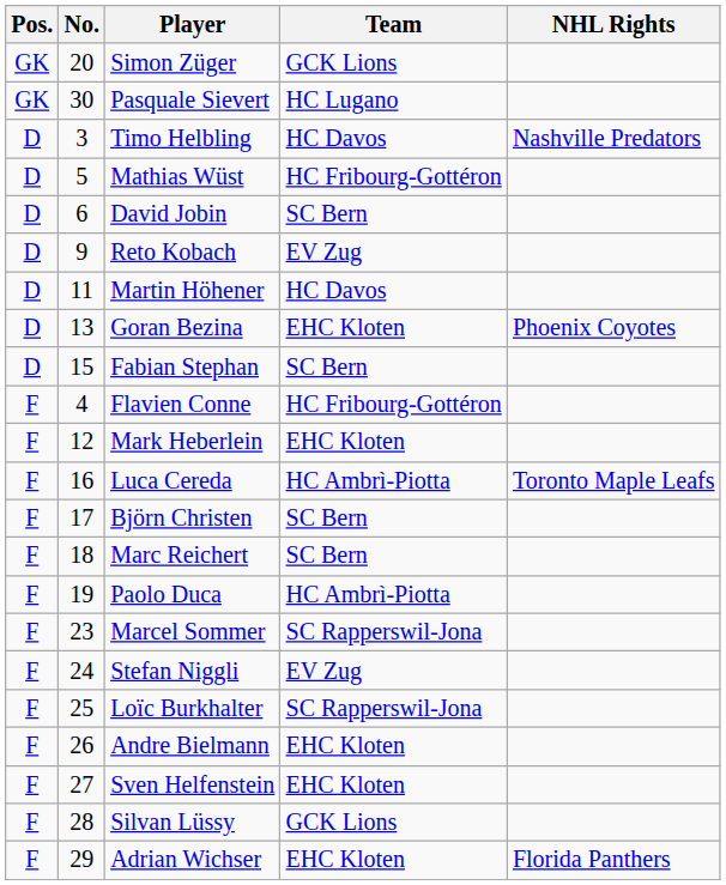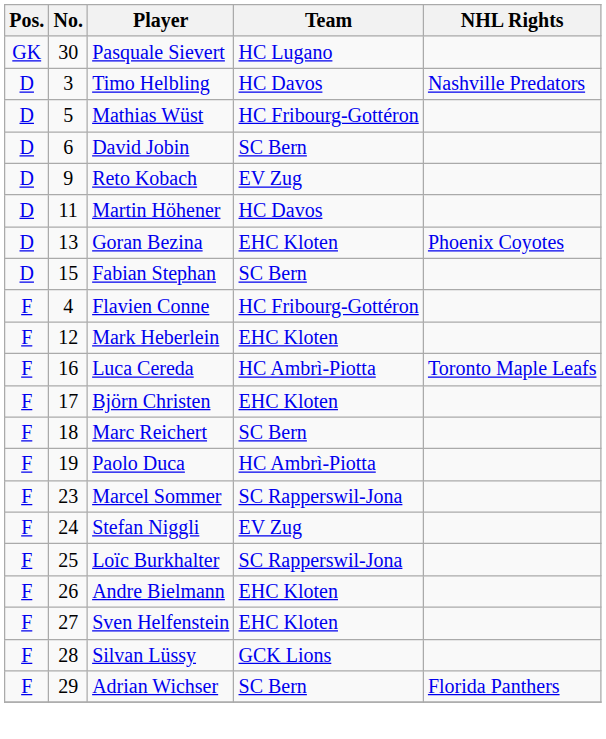 <table class="wikitable sortable">
 <tr>
 <th>Pos.</th>
 <th>No.</th>
 <th>Player</th>
 <th>Team</th>
 <th>NHL Rights</th>
-</tr>
-<tr>
-<td style="text-align:center;"><a href='#'>GK</a></td>
-<td style="text-align:center;">20</td>
-<td><a href='#'>Simon Züger</a></td>
-<td> <a href='#'>GCK Lions</a></td>
-<td></td>
 </tr>
 <tr>
 <td style="text-align:center;"><a href='#'>GK</a></td>
 <td style="text-align:center;">30</td>
 <td><a href='#'>Pasquale Sievert</a></td>
 <td> <a href='#'>HC Lugano</a></td>
 <td></td>
 </tr>
 <tr>
 <td style="text-align:center;"><a href='#'>D</a></td>
 <td style="text-align:center;">3</td>
 <td><a href='#'>Timo Helbling</a></td>
 <td> <a href='#'>HC Davos</a></td>
 <td><a href='#'>Nashville Predators</a></td>
 </tr>
 <tr>
 <td style="text-align:center;"><a href='#'>D</a></td>
 <td style="text-align:center;">5</td>
 <td><a href='#'>Mathias Wüst</a></td>
 <td> <a href='#'>HC Fribourg-Gottéron</a></td>
 <td></td>
 </tr>
 <tr>
 <td style="text-align:center;"><a href='#'>D</a></td>
 <td style="text-align:center;">6</td>
 <td><a href='#'>David Jobin</a></td>
 <td> <a href='#'>SC Bern</a></td>
 <td></td>
 </tr>
 <tr>
 <td style="text-align:center;"><a href='#'>D</a></td>
 <td style="text-align:center;">9</td>
 <td><a href='#'>Reto Kobach</a></td>
 <td> <a href='#'>EV Zug</a></td>
 <td></td>
 </tr>
 <tr>
 <td style="text-align:center;"><a href='#'>D</a></td>
 <td style="text-align:center;">11</td>
 <td><a href='#'>Martin Höhener</a></td>
 <td> <a href='#'>HC Davos</a></td>
 <td></td>
 </tr>
 <tr>
 <td style="text-align:center;"><a href='#'>D</a></td>
 <td style="text-align:center;">13</td>
 <td><a href='#'>Goran Bezina</a></td>
 <td> <a href='#'>EHC Kloten</a></td>
 <td><a href='#'>Phoenix Coyotes</a></td>
 </tr>
 <tr>
 <td style="text-align:center;"><a href='#'>D</a></td>
 <td style="text-align:center;">15</td>
 <td><a href='#'>Fabian Stephan</a></td>
 <td> <a href='#'>SC Bern</a></td>
 <td></td>
 </tr>
 <tr>
 <td style="text-align:center;"><a href='#'>F</a></td>
 <td style="text-align:center;">4</td>
 <td><a href='#'>Flavien Conne</a></td>
 <td> <a href='#'>HC Fribourg-Gottéron</a></td>
 <td></td>
 </tr>
 <tr>
 <td style="text-align:center;"><a href='#'>F</a></td>
 <td style="text-align:center;">12</td>
 <td><a href='#'>Mark Heberlein</a></td>
 <td> <a href='#'>EHC Kloten</a></td>
 <td></td>
 </tr>
 <tr>
 <td style="text-align:center;"><a href='#'>F</a></td>
 <td style="text-align:center;">16</td>
 <td><a href='#'>Luca Cereda</a></td>
 <td> <a href='#'>HC Ambrì-Piotta</a></td>
 <td><a href='#'>Toronto Maple Leafs</a></td>
 </tr>
 <tr>
 <td style="text-align:center;"><a href='#'>F</a></td>
 <td style="text-align:center;">17</td>
 <td><a href='#'>Björn Christen</a></td>
-<td> <a href='#'>SC Bern</a></td>
+<td> <a href='#'>EHC Kloten</a></td>
 <td></td>
 </tr>
 <tr>
 <td style="text-align:center;"><a href='#'>F</a></td>
 <td style="text-align:center;">18</td>
 <td><a href='#'>Marc Reichert</a></td>
 <td> <a href='#'>SC Bern</a></td>
 <td></td>
 </tr>
 <tr>
 <td style="text-align:center;"><a href='#'>F</a></td>
 <td style="text-align:center;">19</td>
 <td><a href='#'>Paolo Duca</a></td>
 <td> <a href='#'>HC Ambrì-Piotta</a></td>
 <td></td>
 </tr>
 <tr>
 <td style="text-align:center;"><a href='#'>F</a></td>
 <td style="text-align:center;">23</td>
 <td><a href='#'>Marcel Sommer</a></td>
 <td> <a href='#'>SC Rapperswil-Jona</a></td>
 <td></td>
 </tr>
 <tr>
 <td style="text-align:center;"><a href='#'>F</a></td>
 <td style="text-align:center;">24</td>
 <td><a href='#'>Stefan Niggli</a></td>
 <td> <a href='#'>EV Zug</a></td>
 <td></td>
 </tr>
 <tr>
 <td style="text-align:center;"><a href='#'>F</a></td>
 <td style="text-align:center;">25</td>
 <td><a href='#'>Loïc Burkhalter</a></td>
 <td> <a href='#'>SC Rapperswil-Jona</a></td>
 <td></td>
 </tr>
 <tr>
 <td style="text-align:center;"><a href='#'>F</a></td>
 <td style="text-align:center;">26</td>
 <td><a href='#'>Andre Bielmann</a></td>
 <td> <a href='#'>EHC Kloten</a></td>
 <td></td>
 </tr>
 <tr>
 <td style="text-align:center;"><a href='#'>F</a></td>
 <td style="text-align:center;">27</td>
 <td><a href='#'>Sven Helfenstein</a></td>
 <td> <a href='#'>EHC Kloten</a></td>
 <td></td>
 </tr>
 <tr>
 <td style="text-align:center;"><a href='#'>F</a></td>
 <td style="text-align:center;">28</td>
 <td><a href='#'>Silvan Lüssy</a></td>
 <td> <a href='#'>GCK Lions</a></td>
 <td></td>
 </tr>
 <tr>
 <td style="text-align:center;"><a href='#'>F</a></td>
 <td style="text-align:center;">29</td>
 <td><a href='#'>Adrian Wichser</a></td>
-<td> <a href='#'>EHC Kloten</a></td>
+<td> <a href='#'>SC Bern</a></td>
 <td><a href='#'>Florida Panthers</a></td>
 </tr>
 <tr>
 </tr>
 </table>
